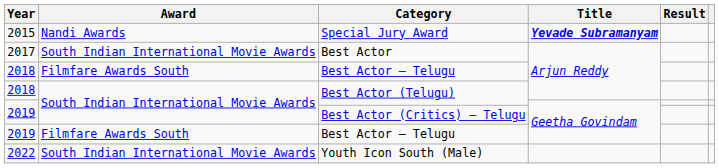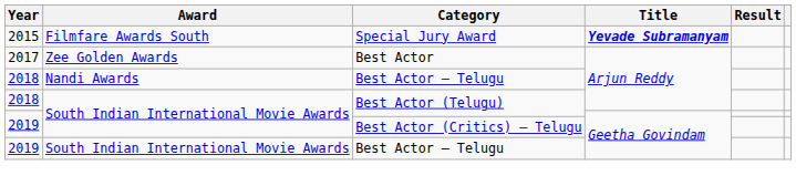 <table class="wikitable sortable">
 <tr>
 <th scope="col">Year</th>
 <th scope="col">Award</th>
 <th scope="col">Category</th>
 <th scope="col">Title</th>
 <th scope="col">Result</th>
 <th class="unsortable" scope="col"></th>
 </tr>
 <tr>
 <td>2015</td>
-<td><a href='#'>Nandi Awards</a></td>
+<td><a href='#'>Filmfare Awards South</a></td>
 <td><a href='#'>Special Jury Award</a></td>
 <td><strong><em><a href='#'>Yevade Subramanyam</a></em></strong></td>
 <td></td>
 <td></td>
 </tr>
 <tr>
 <td>2017</td>
-<td><a href='#'>South Indian International Movie Awards</a></td>
+<td><a href='#'>Zee Golden Awards</a></td>
 <td>Best Actor</td>
 <td rowspan="3"><em><a href='#'>Arjun Reddy</a></em></td>
 <td></td>
 <td></td>
 </tr>
 <tr>
 <td><a href='#'>2018</a></td>
-<td><a href='#'>Filmfare Awards South</a></td>
+<td><a href='#'>Nandi Awards</a></td>
 <td><a href='#'>Best Actor – Telugu</a></td>
 <td></td>
 <td></td>
 </tr>
 <tr>
 <td><a href='#'>2018</a></td>
 <td rowspan="3"><a href='#'>South Indian International Movie Awards</a></td>
 <td rowspan="2"><a href='#'>Best Actor (Telugu)</a></td>
 <td></td>
 <td></td>
 </tr>
 <tr>
 <td rowspan="2"><a href='#'>2019</a></td>
 <td rowspan="3"><em><a href='#'>Geetha Govindam</a></em></td>
 <td></td>
 <td></td>
 </tr>
 <tr>
 <td><a href='#'>Best Actor (Critics) – Telugu</a></td>
 <td></td>
 <td></td>
 </tr>
 <tr>
 <td><a href='#'>2019</a></td>
-<td><a href='#'>Filmfare Awards South</a></td>
+<td><a href='#'>South Indian International Movie Awards</a></td>
 <td>Best Actor – Telugu</td>
 <td></td>
 <td></td>
 </tr>
-<tr>
-<td><a href='#'>2022</a></td>
-<td><a href='#'>South Indian International Movie Awards</a></td>
-<td>Youth Icon South (Male)</td>
-<td></td>
-<td></td>
-<td></td>
-</tr>
 </table>
